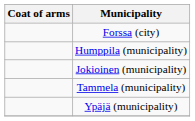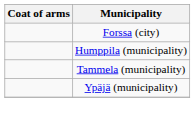 <table class="wikitable" style="font-size: 90%; text-align: center; line-height: normal; margin-left: 30px;">
 <tr>
 <th>Coat of arms</th>
 <th>Municipality</th>
 </tr>
 <tr>
 <td align=left></td>
 <td><a href='#'>Forssa</a> (city)</td>
 </tr>
 <tr>
 <td align=left></td>
 <td><a href='#'>Humppila</a> (municipality)</td>
 </tr>
 <tr>
 <td align=left></td>
-<td><a href='#'>Jokioinen</a> (municipality)</td>
-</tr>
-<tr>
-<td align=left></td>
 <td><a href='#'>Tammela</a> (municipality)</td>
 </tr>
 <tr>
 <td align=left></td>
 <td><a href='#'>Ypäjä</a> (municipality)</td>
 </tr>
 <tr>
 </tr>
 </table>
